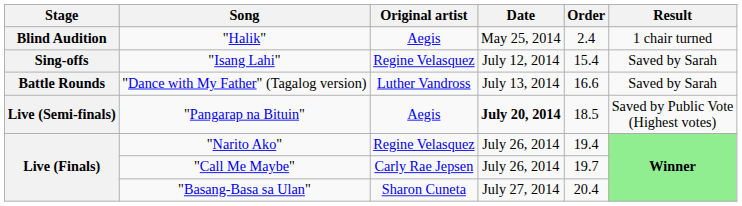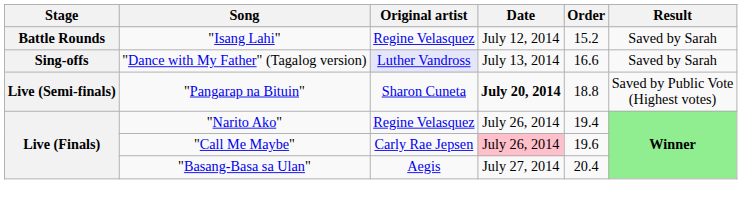 <table class="wikitable collapsible collapsed" style="text-align:center;">
 <tr style="background:#ccc; text-align:center;">
 <th scope="col">Stage</th>
 <th scope="col">Song</th>
 <th scope="col">Original artist</th>
 <th scope="col">Date</th>
 <th scope="col">Order</th>
 <th scope="col">Result</th>
 </tr>
 <tr>
-<th scope="row">Blind Audition</th>
-<td>"<a href='#'>Halik</a>"</td>
-<td><a href='#'>Aegis</a></td>
-<td>May 25, 2014</td>
-<td>2.4</td>
-<td>1 chair turned <br></td>
+<th scope="row">Battle Rounds</th>
+<td>"<a href='#'>Isang Lahi</a>" <br></td>
+<td><a href='#'>Regine Velasquez</a></td>
+<td>July 12, 2014</td>
+<td>15.2</td>
+<td>Saved by Sarah</td>
 </tr>
 <tr>
 <th scope="row">Sing-offs</th>
-<td>"<a href='#'>Isang Lahi</a>" <br></td>
-<td><a href='#'>Regine Velasquez</a></td>
-<td>July 12, 2014</td>
-<td>15.4</td>
-<td>Saved by Sarah</td>
-</tr>
-<tr>
-<th scope="row">Battle Rounds</th>
 <td>"<a href='#'>Dance with My Father</a>" (Tagalog version)</td>
-<td><a href='#'>Luther Vandross</a></td>
+<td style="background: lavender;"><a href='#'>Luther Vandross</a></td>
 <td>July 13, 2014</td>
 <td>16.6</td>
 <td>Saved by Sarah</td>
 </tr>
 <tr>
 <th scope="row">Live (Semi-finals)</th>
 <td>"<a href='#'>Pangarap na Bituin</a>"</td>
-<td><a href='#'>Aegis</a></td>
+<td><a href='#'>Sharon Cuneta</a></td>
 <td><strong>July 20, 2014</strong></td>
-<td>18.5</td>
+<td>18.8</td>
 <td>Saved by Public Vote <br>(Highest votes)</td>
 </tr>
 <tr>
 <th scope="row" rowspan="3">Live (Finals)</th>
 <td>"<a href='#'>Narito Ako</a>"</td>
 <td><a href='#'>Regine Velasquez</a></td>
 <td>July 26, 2014</td>
 <td>19.4</td>
 <td style="background:lightgreen;" rowspan="3"><strong>Winner</strong></td>
 </tr>
 <tr>
 <td>"<a href='#'>Call Me Maybe</a>"</td>
 <td><a href='#'>Carly Rae Jepsen</a></td>
-<td>July 26, 2014</td>
-<td>19.7</td>
+<td style="background: pink;">July 26, 2014</td>
+<td>19.6</td>
 </tr>
 <tr>
 <td>"<a href='#'>Basang-Basa sa Ulan</a>" <br></td>
-<td><a href='#'>Sharon Cuneta</a></td>
+<td><a href='#'>Aegis</a></td>
 <td>July 27, 2014</td>
 <td>20.4</td>
 </tr>
 </table>
